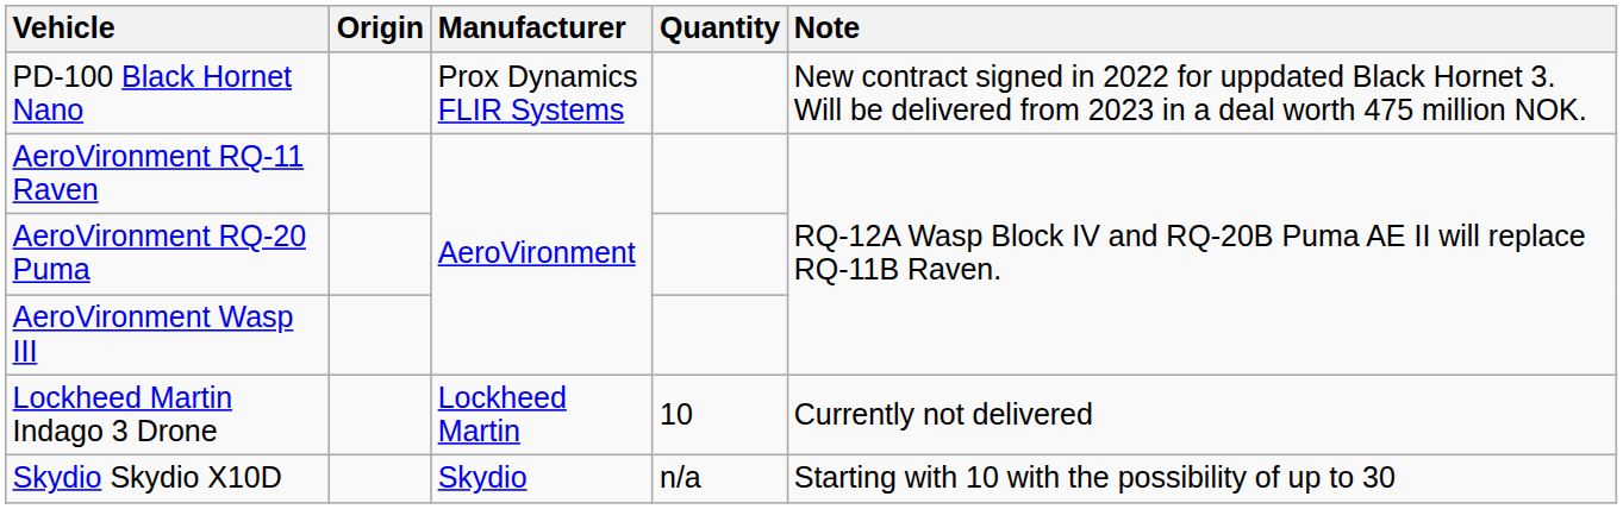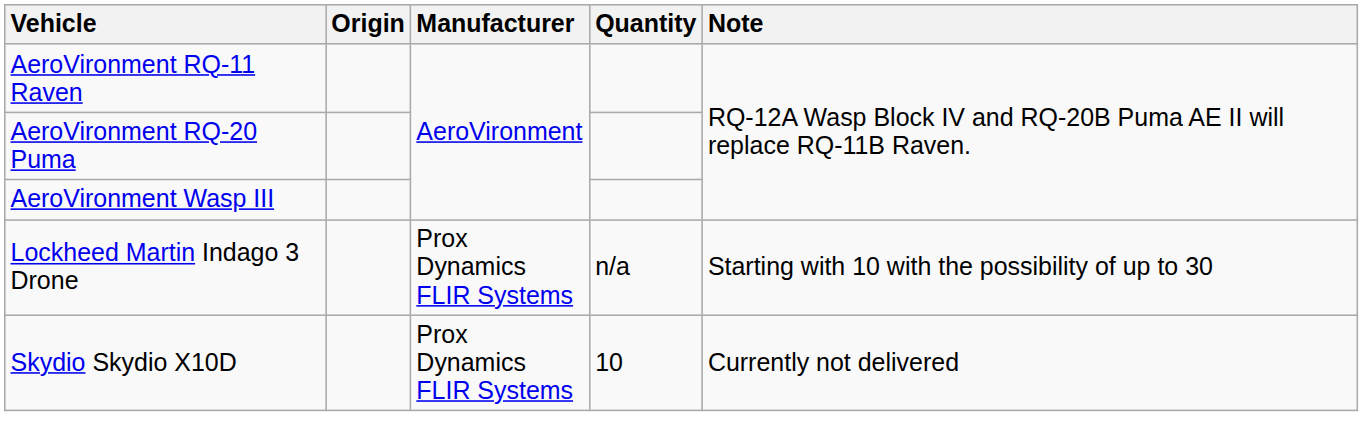 <table class="wikitable">
 <tr>
 <th style="text-align:left;">Vehicle</th>
 <th style="text-align:left;">Origin</th>
 <th style="text-align:left;">Manufacturer</th>
 <th style="text-align:left;">Quantity</th>
 <th style="text-align:left;">Note</th>
-</tr>
-<tr>
-<td>PD-100 <a href='#'>Black Hornet Nano</a></td>
-<td style="text-align:left;"></td>
-<td>Prox Dynamics<br><a href='#'>FLIR Systems</a></td>
-<td></td>
-<td>New contract signed in 2022 for uppdated Black Hornet 3. Will be delivered from 2023 in a deal worth 475 million NOK.</td>
 </tr>
 <tr>
 <td><a href='#'>AeroVironment RQ-11 Raven</a></td>
 <td style="text-align:left;"></td>
 <td rowspan="3"><a href='#'>AeroVironment</a></td>
 <td></td>
 <td rowspan="3">RQ-12A Wasp Block IV and RQ-20B Puma AE II will replace RQ-11B Raven.</td>
 </tr>
 <tr>
 <td><a href='#'>AeroVironment RQ-20 Puma</a></td>
 <td></td>
 <td></td>
 </tr>
 <tr>
 <td><a href='#'>AeroVironment Wasp III</a></td>
 <td></td>
 <td></td>
 </tr>
 <tr>
 <td><a href='#'>Lockheed Martin</a> Indago 3 Drone</td>
 <td style="text-align:left;"></td>
-<td><a href='#'>Lockheed Martin</a></td>
-<td>10</td>
-<td>Currently not delivered </td>
+<td>Prox Dynamics<br><a href='#'>FLIR Systems</a></td>
+<td>n/a</td>
+<td>Starting with 10 with the possibility of up to 30 </td>
 </tr>
 <tr>
 <td><a href='#'>Skydio</a> Skydio X10D</td>
 <td style="text-align:left;"></td>
-<td><a href='#'>Skydio</a></td>
-<td>n/a</td>
-<td>Starting with 10 with the possibility of up to 30 </td>
+<td>Prox Dynamics<br><a href='#'>FLIR Systems</a></td>
+<td>10</td>
+<td>Currently not delivered </td>
 </tr>
 </table>
